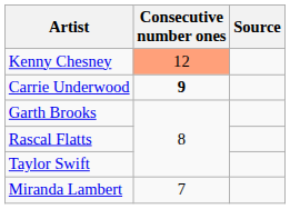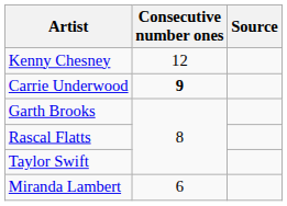 <table class="wikitable">
 <tr>
 <th>Artist</th>
 <th>Consecutive<br>number ones</th>
 <th>Source</th>
 </tr>
 <tr>
 <td><a href='#'>Kenny Chesney</a></td>
-<td align="center" style="background: lightsalmon;">12</td>
+<td align="center">12</td>
 <td align="center"></td>
 </tr>
 <tr>
 <td><a href='#'>Carrie Underwood</a></td>
 <td align="center"><strong>9</strong></td>
 <td align="center"></td>
 </tr>
 <tr>
 <td><a href='#'>Garth Brooks</a></td>
 <td rowspan="3" align="center">8</td>
 <td align="center"></td>
 </tr>
 <tr>
 <td><a href='#'>Rascal Flatts</a></td>
 <td></td>
 </tr>
 <tr>
 <td><a href='#'>Taylor Swift</a></td>
 <td></td>
 </tr>
 <tr>
 <td><a href='#'>Miranda Lambert</a></td>
-<td align=center>7</td>
+<td align=center>6</td>
 <td></td>
 </tr>
 </table>
